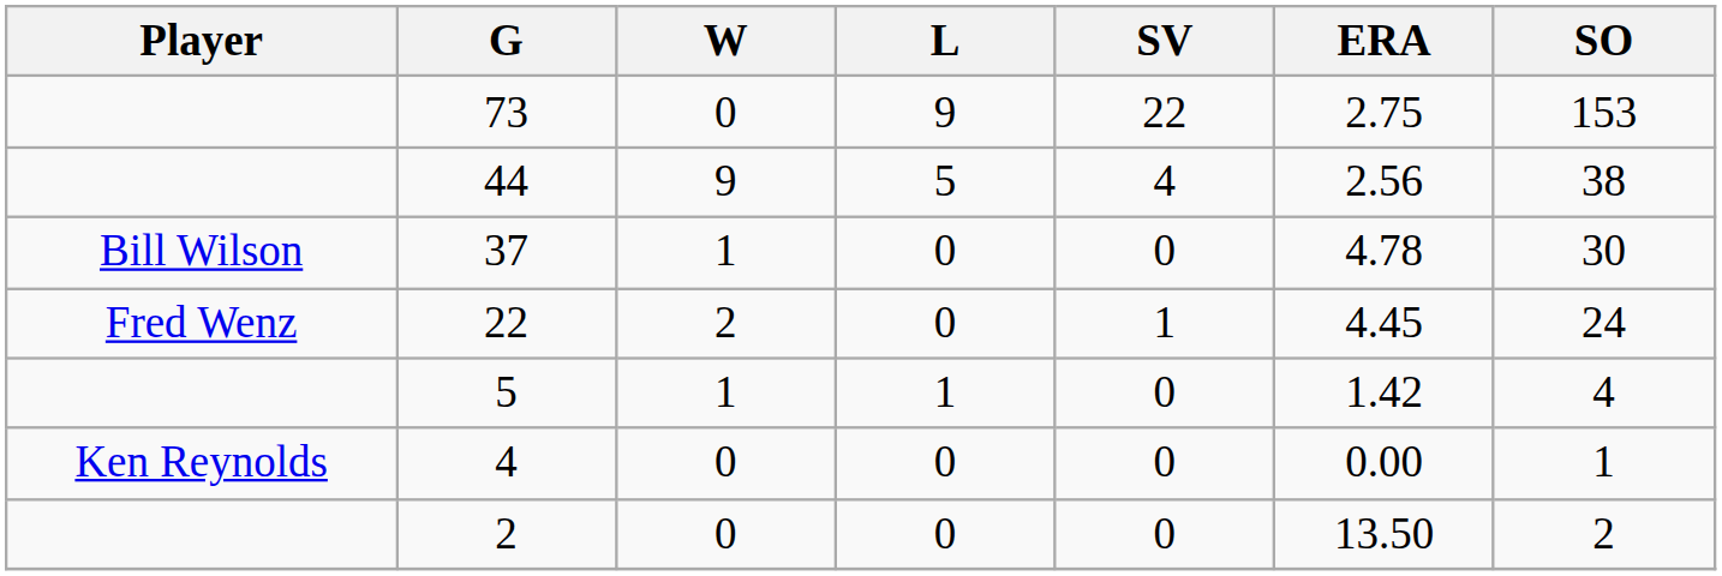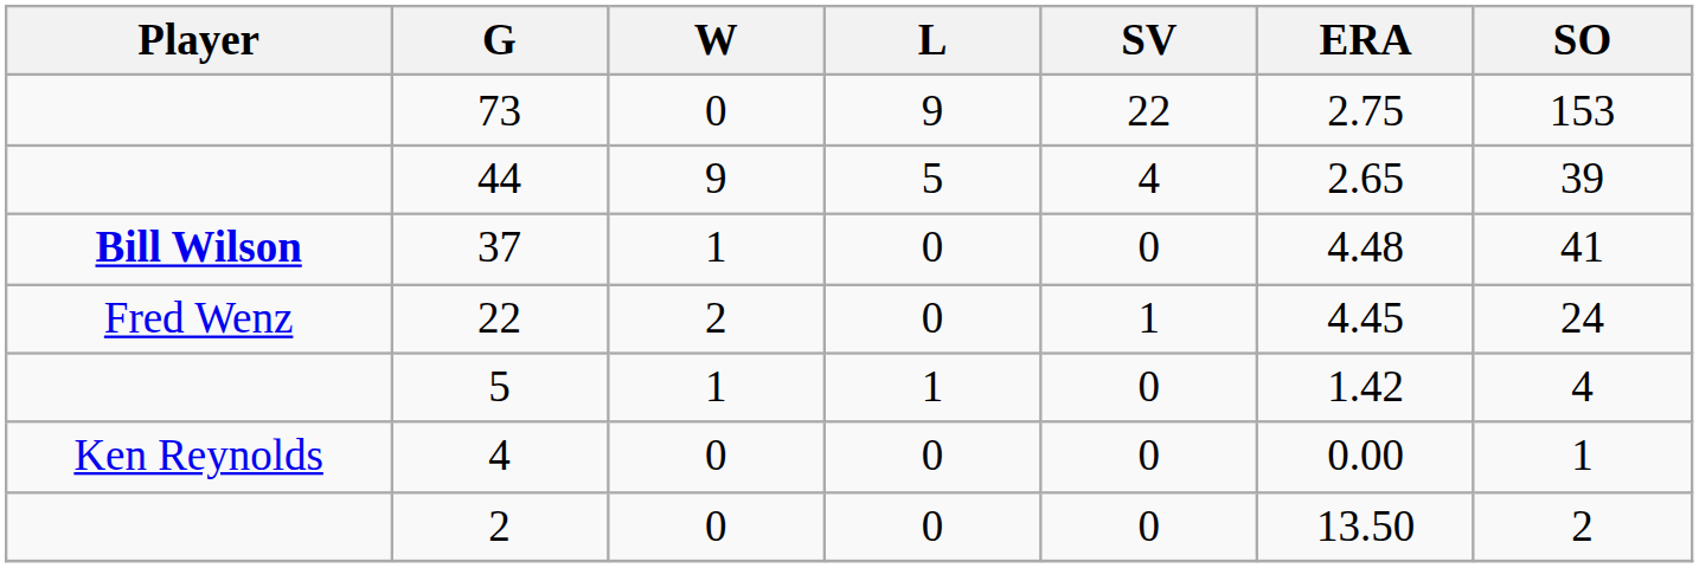 <table class="wikitable sortable">
 <tr>
 <th bgcolor="#DDDDFF" width="16%">Player</th>
 <th bgcolor="#DDDDFF" width="9%">G</th>
 <th bgcolor="#DDDDFF" width="9%">W</th>
 <th bgcolor="#DDDDFF" width="9%">L</th>
 <th bgcolor="#DDDDFF" width="9%">SV</th>
 <th bgcolor="#DDDDFF" width="9%">ERA</th>
 <th bgcolor="#DDDDFF" width="9%">SO</th>
 </tr>
 <tr align="center">
 <td></td>
 <td>73</td>
 <td>0</td>
 <td>9</td>
 <td>22</td>
 <td>2.75</td>
 <td>153</td>
 </tr>
 <tr align="center">
 <td></td>
 <td>44</td>
 <td>9</td>
 <td>5</td>
 <td>4</td>
-<td>2.56</td>
-<td>38</td>
+<td>2.65</td>
+<td>39</td>
 </tr>
 <tr align="center">
-<td><a href='#'>Bill Wilson</a></td>
+<td><strong><a href='#'>Bill Wilson</a></strong></td>
 <td>37</td>
 <td>1</td>
 <td>0</td>
 <td>0</td>
-<td>4.78</td>
-<td>30</td>
+<td>4.48</td>
+<td>41</td>
 </tr>
 <tr align=center>
 <td><a href='#'>Fred Wenz</a></td>
 <td>22</td>
 <td>2</td>
 <td>0</td>
 <td>1</td>
 <td>4.45</td>
 <td>24</td>
 </tr>
 <tr align="center">
 <td></td>
 <td>5</td>
 <td>1</td>
 <td>1</td>
 <td>0</td>
 <td>1.42</td>
 <td>4</td>
 </tr>
 <tr align="center">
 <td><a href='#'>Ken Reynolds</a></td>
 <td>4</td>
 <td>0</td>
 <td>0</td>
 <td>0</td>
 <td>0.00</td>
 <td>1</td>
 </tr>
 <tr align=center>
 <td></td>
 <td>2</td>
 <td>0</td>
 <td>0</td>
 <td>0</td>
 <td>13.50</td>
 <td>2</td>
 </tr>
 <tr align="center">
 </tr>
 </table>
